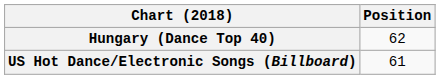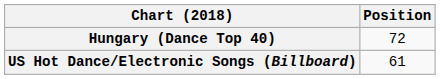 <table class="wikitable sortable plainrowheaders" style="text-align:center;">
 <tr>
 <th scope="col">Chart (2018)</th>
 <th scope="col">Position</th>
 </tr>
 <tr>
 <th scope="row">Hungary (Dance Top 40)</th>
-<td>62</td>
+<td>72</td>
 </tr>
 <tr>
 <th scope="row">US Hot Dance/Electronic Songs (<em>Billboard</em>)</th>
 <td>61</td>
 </tr>
 </table>
